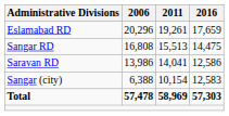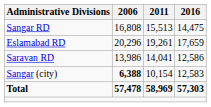 <table class="wikitable">
 <tr>
 <th>Administrative Divisions</th>
 <th>2006</th>
 <th>2011</th>
 <th>2016</th>
 </tr>
 <tr>
+<td><a href='#'>Sangar RD</a></td>
+<td style="text-align: right;">16,808</td>
+<td style="text-align: right;">15,513</td>
+<td style="text-align: right;">14,475</td>
+</tr>
+<tr>
 <td><a href='#'>Eslamabad RD</a></td>
 <td style="text-align: right;">20,296</td>
 <td style="text-align: right;">19,261</td>
 <td style="text-align: right;">17,659</td>
-</tr>
-<tr>
-<td><a href='#'>Sangar RD</a></td>
-<td style="text-align: right;">16,808</td>
-<td style="text-align: right;">15,513</td>
-<td style="text-align: right;">14,475</td>
 </tr>
 <tr>
 <td><a href='#'>Saravan RD</a></td>
 <td style="text-align: right;">13,986</td>
 <td style="text-align: right;">14,041</td>
 <td style="text-align: right;">12,586</td>
 </tr>
 <tr>
 <td><a href='#'>Sangar</a> (city)</td>
-<td style="text-align: right;">6,388</td>
+<td style="text-align: right;"><strong>6,388</strong></td>
 <td style="text-align: right;">10,154</td>
 <td style="text-align: right;">12,583</td>
 </tr>
 <tr>
 <td><strong>Total</strong></td>
 <td style="text-align: right;"><strong>57,478</strong></td>
 <td style="text-align: right;"><strong>58,969</strong></td>
 <td style="text-align: right;"><strong>57,303</strong></td>
 </tr>
 <tr>
 <td colspan=4></td>
 </tr>
 </table>
